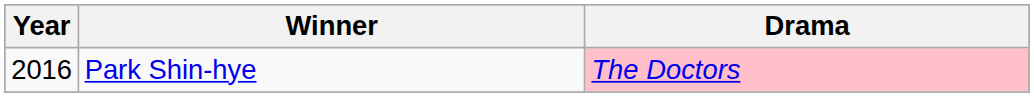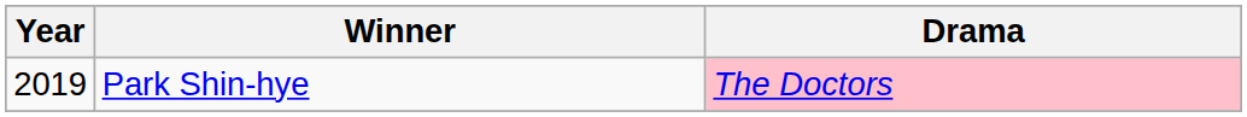 <table class="wikitable" style="width:600px">
 <tr>
 <th width=10>Year</th>
 <th>Winner</th>
 <th>Drama</th>
 </tr>
 <tr>
-<td>2016</td>
+<td>2019</td>
 <td><a href='#'>Park Shin-hye</a></td>
 <td style="background: pink;"><em><a href='#'>The Doctors</a></em></td>
 </tr>
 </table>
